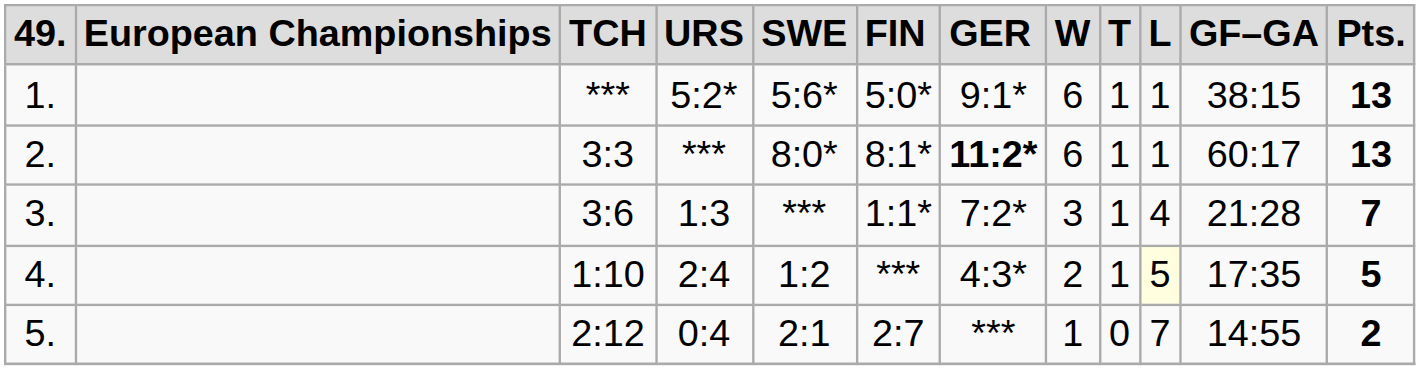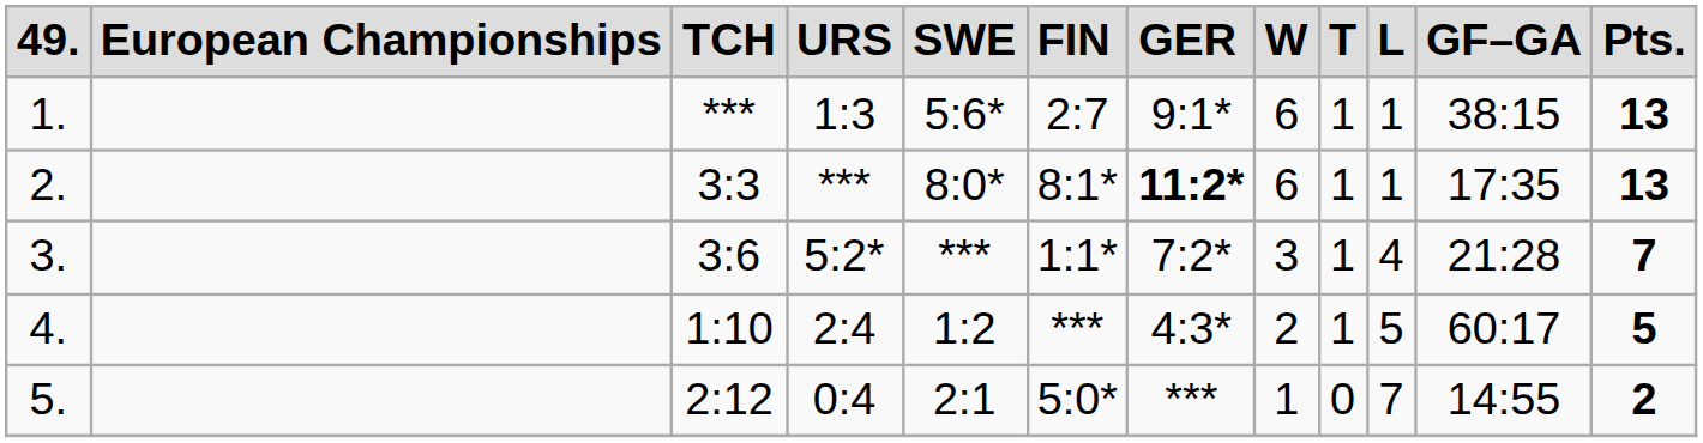 <table class="wikitable">
 <tr bgcolor="#dddddd">
 <td><strong>49.</strong></td>
 <td><strong>European Championships</strong></td>
 <td><strong>TCH</strong></td>
 <td><strong>URS</strong></td>
 <td><strong>SWE</strong></td>
 <td><strong>FIN</strong></td>
 <td><strong>GER</strong></td>
 <td><strong>W</strong></td>
 <td><strong>T</strong></td>
 <td><strong>L</strong></td>
 <td><strong>GF–GA</strong></td>
 <td><strong>Pts.</strong></td>
 </tr>
 <tr align=center>
 <td>1.</td>
 <td align=left></td>
 <td>***</td>
-<td>5:2*</td>
+<td>1:3</td>
 <td>5:6*</td>
-<td>5:0*</td>
+<td>2:7</td>
 <td>9:1*</td>
 <td>6</td>
 <td>1</td>
 <td>1</td>
 <td>38:15</td>
 <td><strong>13</strong></td>
 </tr>
 <tr align=center>
 <td>2.</td>
 <td align=left></td>
 <td>3:3</td>
 <td>***</td>
 <td>8:0*</td>
 <td>8:1*</td>
 <td><strong>11:2*</strong></td>
 <td>6</td>
 <td>1</td>
 <td>1</td>
-<td>60:17</td>
+<td>17:35</td>
 <td><strong>13</strong></td>
 </tr>
 <tr align=center>
 <td>3.</td>
 <td align=left></td>
 <td>3:6</td>
-<td>1:3</td>
+<td>5:2*</td>
 <td>***</td>
 <td>1:1*</td>
 <td>7:2*</td>
 <td>3</td>
 <td>1</td>
 <td>4</td>
 <td>21:28</td>
 <td><strong>7</strong></td>
 </tr>
 <tr align=center>
 <td>4.</td>
 <td align=left></td>
 <td>1:10</td>
 <td>2:4</td>
 <td>1:2</td>
 <td>***</td>
 <td>4:3*</td>
 <td>2</td>
 <td>1</td>
-<td style="background: lightyellow;">5</td>
-<td>17:35</td>
+<td>5</td>
+<td>60:17</td>
 <td><strong>5</strong></td>
 </tr>
 <tr align=center>
 <td>5.</td>
 <td align=left></td>
 <td>2:12</td>
 <td>0:4</td>
 <td>2:1</td>
-<td>2:7</td>
+<td>5:0*</td>
 <td>***</td>
 <td>1</td>
 <td>0</td>
 <td>7</td>
 <td>14:55</td>
 <td><strong>2</strong></td>
 </tr>
 <tr>
 </tr>
 </table>
